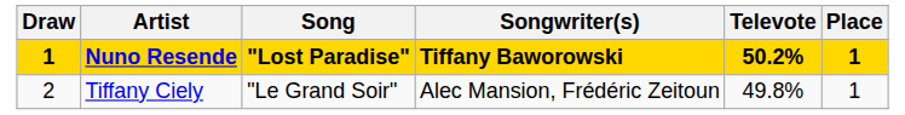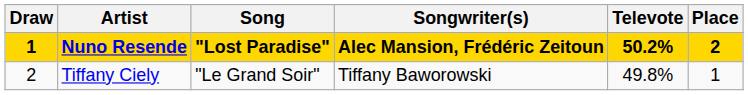 <table class="sortable wikitable" style="margin: 1em auto 1em auto; text-align:center;">
 <tr>
 <th>Draw</th>
 <th>Artist</th>
 <th>Song</th>
 <th>Songwriter(s)</th>
 <th>Televote</th>
 <th>Place</th>
 </tr>
 <tr style="font-weight:bold; background:gold;">
 <td>1</td>
 <td align="left"><a href='#'>Nuno Resende</a></td>
 <td align="left">"Lost Paradise"</td>
-<td align="left">Tiffany Baworowski</td>
+<td align="left">Alec Mansion, Frédéric Zeitoun</td>
 <td>50.2%</td>
-<td>1</td>
+<td>2</td>
 </tr>
 <tr>
 <td>2</td>
 <td align="left"><a href='#'>Tiffany Ciely</a></td>
 <td align="left">"Le Grand Soir"</td>
-<td align="left">Alec Mansion, Frédéric Zeitoun</td>
+<td align="left">Tiffany Baworowski</td>
 <td>49.8%</td>
 <td>1</td>
 </tr>
 </table>
